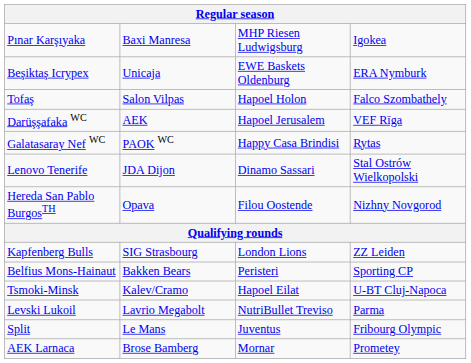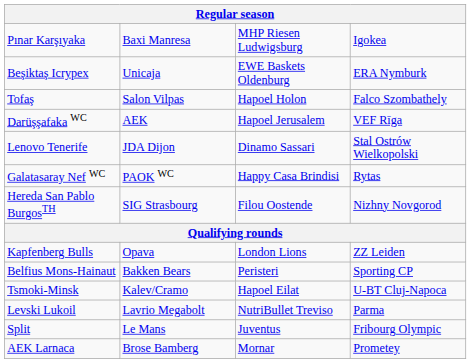 <table class="wikitable" style="table-layout:fixed">
 <tr>
 <th colspan="4"><a href='#'>Regular season</a></th>
 </tr>
 <tr>
 <td style="width:25%;"> <a href='#'>Pınar Karşıyaka</a> </td>
 <td style="width:25%;"> <a href='#'>Baxi Manresa</a> </td>
 <td style="width:25%;"> <a href='#'>MHP Riesen Ludwigsburg</a> </td>
 <td style="width:25%;"> <a href='#'>Igokea</a> </td>
 </tr>
 <tr>
 <td> <a href='#'>Beşiktaş Icrypex</a> </td>
 <td> <a href='#'>Unicaja</a> </td>
 <td> <a href='#'>EWE Baskets Oldenburg</a> </td>
 <td> <a href='#'>ERA Nymburk</a> </td>
 </tr>
 <tr>
 <td> <a href='#'>Tofaş</a> </td>
 <td> <a href='#'>Salon Vilpas</a> </td>
 <td> <a href='#'>Hapoel Holon</a> </td>
 <td> <a href='#'>Falco Szombathely</a> </td>
 </tr>
 <tr>
 <td> <a href='#'>Darüşşafaka</a> <sup>WC</sup></td>
 <td> <a href='#'>AEK</a> </td>
 <td> <a href='#'>Hapoel Jerusalem</a> </td>
 <td> <a href='#'>VEF Rīga</a> </td>
 </tr>
 <tr>
+<td> <a href='#'>Lenovo Tenerife</a> </td>
+<td> <a href='#'>JDA Dijon</a> </td>
+<td> <a href='#'>Dinamo Sassari</a> </td>
+<td> <a href='#'>Stal Ostrów Wielkopolski</a> </td>
+</tr>
+<tr>
 <td> <a href='#'>Galatasaray Nef</a> <sup>WC</sup></td>
 <td> <a href='#'>PAOK</a> <sup>WC</sup></td>
 <td> <a href='#'>Happy Casa Brindisi</a> </td>
 <td> <a href='#'>Rytas</a> </td>
 </tr>
 <tr>
-<td> <a href='#'>Lenovo Tenerife</a> </td>
-<td> <a href='#'>JDA Dijon</a> </td>
-<td> <a href='#'>Dinamo Sassari</a> </td>
-<td> <a href='#'>Stal Ostrów Wielkopolski</a> </td>
-</tr>
-<tr>
 <td> <a href='#'>Hereda San Pablo Burgos</a><sup><a href='#'>TH</a></sup> </td>
-<td> <a href='#'>Opava</a> </td>
+<td> <a href='#'>SIG Strasbourg</a> </td>
 <td> <a href='#'>Filou Oostende</a> </td>
 <td> <a href='#'>Nizhny Novgorod</a> </td>
 </tr>
 <tr>
 <th colspan="4"><a href='#'>Qualifying rounds</a></th>
 </tr>
 <tr>
 <td> <a href='#'>Kapfenberg Bulls</a> </td>
-<td> <a href='#'>SIG Strasbourg</a> </td>
+<td> <a href='#'>Opava</a> </td>
 <td> <a href='#'>London Lions</a> </td>
 <td> <a href='#'>ZZ Leiden</a> </td>
 </tr>
 <tr>
 <td> <a href='#'>Belfius Mons-Hainaut</a> </td>
 <td> <a href='#'>Bakken Bears</a> </td>
 <td> <a href='#'>Peristeri</a> </td>
 <td> <a href='#'>Sporting CP</a> </td>
 </tr>
 <tr>
 <td> <a href='#'>Tsmoki-Minsk</a> </td>
 <td> <a href='#'>Kalev/Cramo</a> </td>
 <td> <a href='#'>Hapoel Eilat</a> </td>
 <td> <a href='#'>U-BT Cluj-Napoca</a> </td>
 </tr>
 <tr>
 <td> <a href='#'>Levski Lukoil</a> </td>
 <td> <a href='#'>Lavrio Megabolt</a> </td>
 <td> <a href='#'>NutriBullet Treviso</a> </td>
 <td> <a href='#'>Parma</a> </td>
 </tr>
 <tr>
 <td> <a href='#'>Split</a> </td>
 <td> <a href='#'>Le Mans</a> </td>
 <td> <a href='#'>Juventus</a> </td>
 <td> <a href='#'>Fribourg Olympic</a> </td>
 </tr>
 <tr>
 <td> <a href='#'>AEK Larnaca</a> </td>
 <td> <a href='#'>Brose Bamberg</a> </td>
 <td> <a href='#'>Mornar</a> </td>
 <td> <a href='#'>Prometey</a> </td>
 </tr>
 </table>
